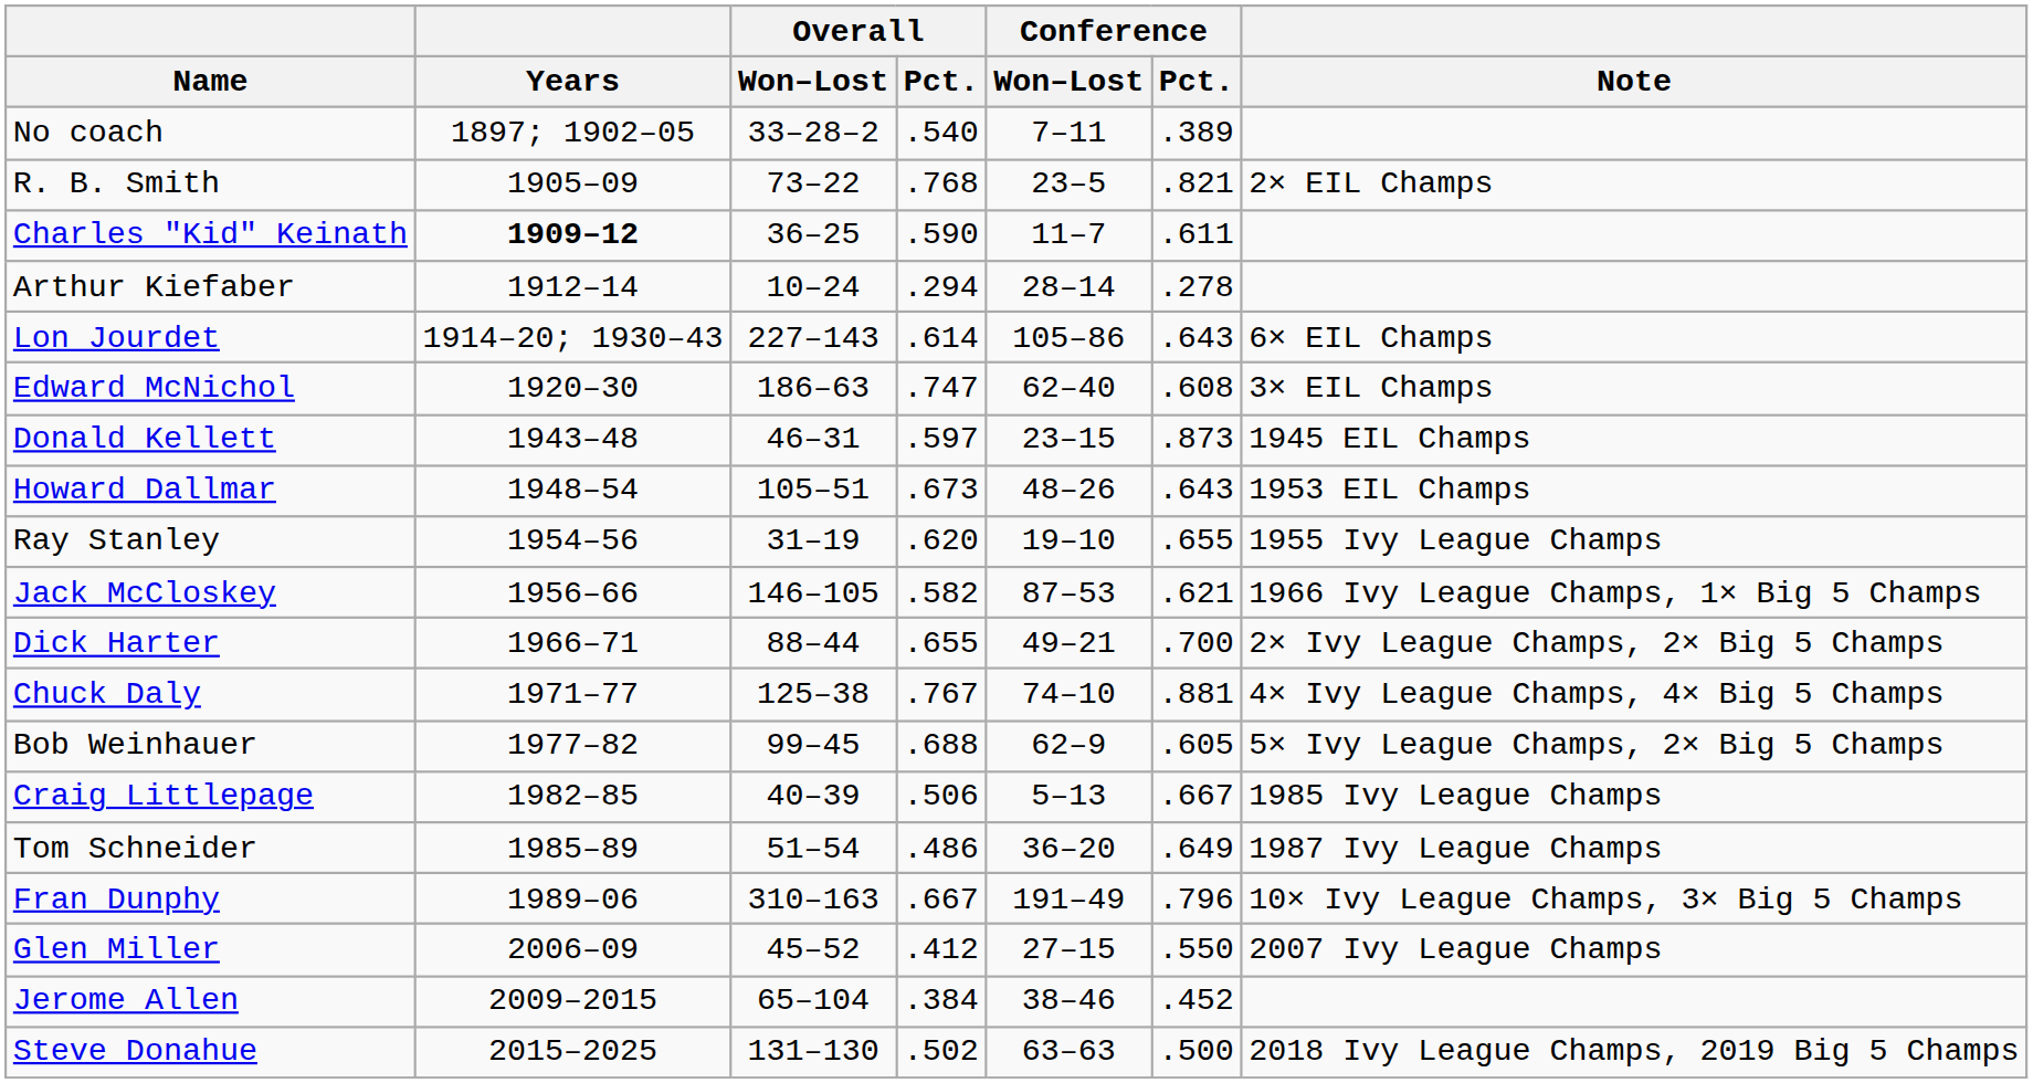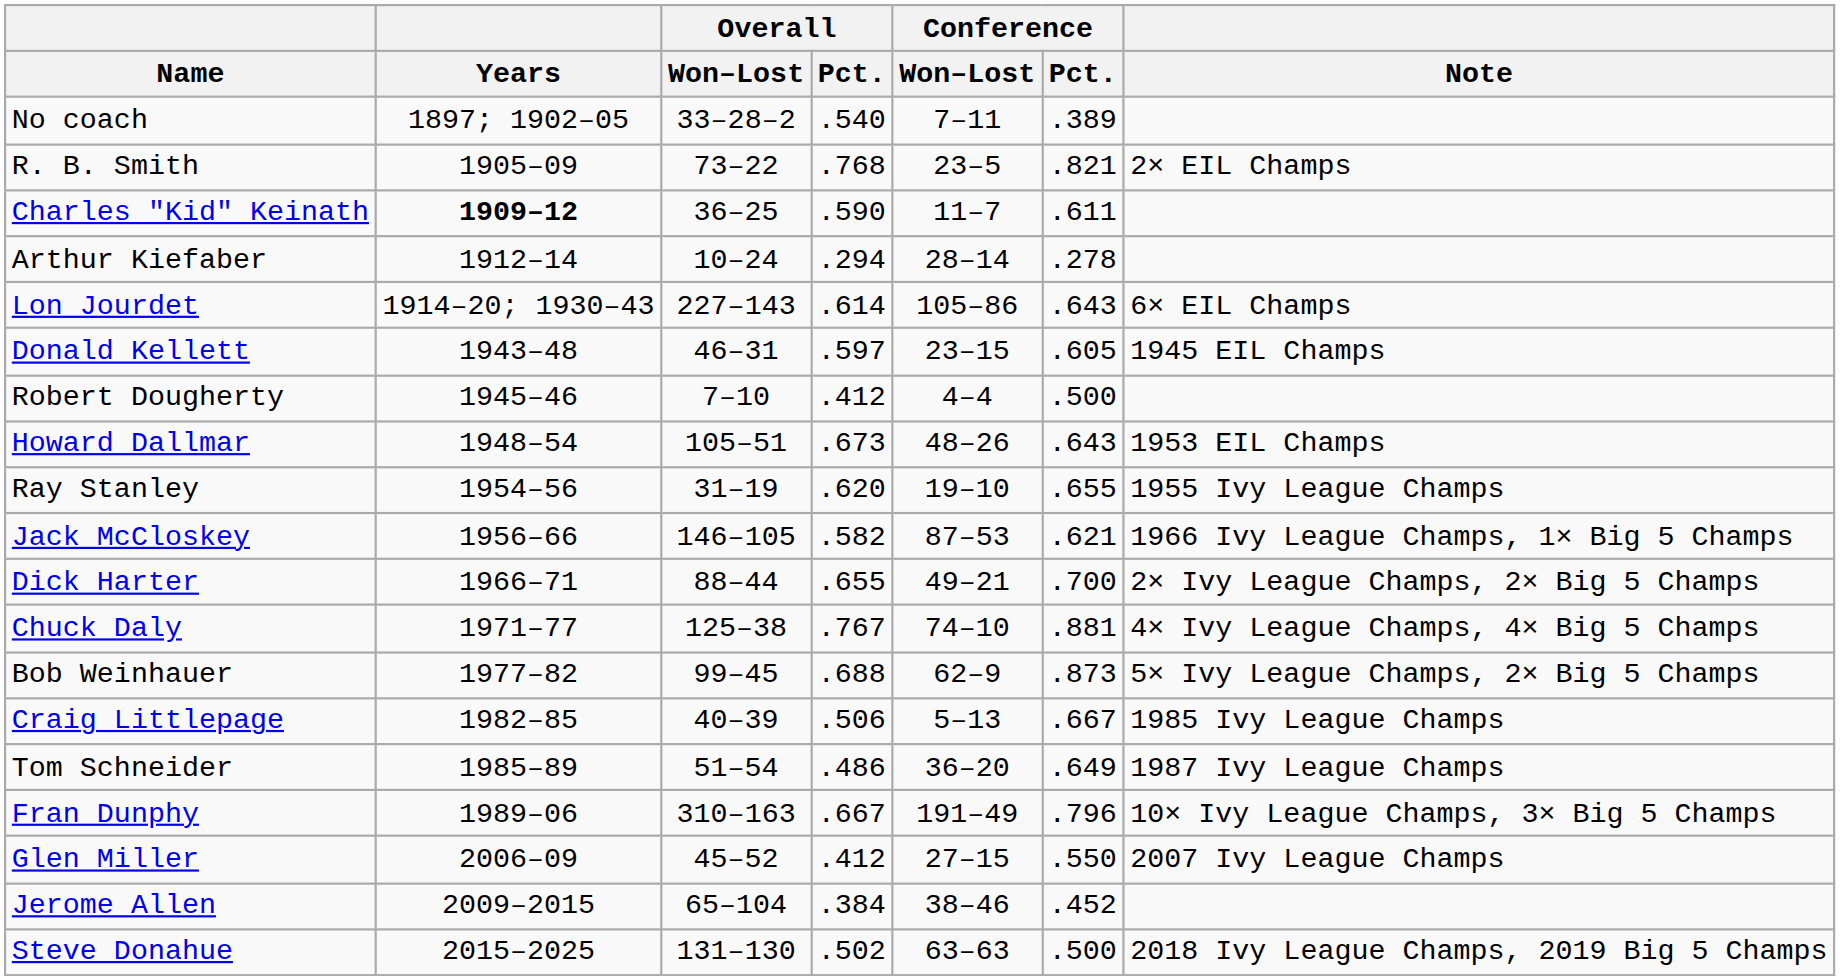 <table class="wikitable">
 <tr>
 <th></th>
 <th></th>
 <th colspan="2">Overall</th>
 <th colspan="2">Conference</th>
 <th></th>
 </tr>
 <tr>
 <th>Name</th>
 <th>Years</th>
 <th>Won–Lost</th>
 <th>Pct.</th>
 <th>Won–Lost</th>
 <th>Pct.</th>
 <th>Note</th>
 </tr>
 <tr>
 <td>No coach</td>
 <td style="text-align:center;">1897; 1902–05</td>
 <td style="text-align:center;">33–28–2</td>
 <td style="text-align:center;">.540</td>
 <td style="text-align:center;">7–11</td>
 <td style="text-align:center;">.389</td>
 <td></td>
 </tr>
 <tr>
 <td>R. B. Smith</td>
 <td style="text-align:center;">1905–09</td>
 <td style="text-align:center;">73–22</td>
 <td style="text-align:center;">.768</td>
 <td style="text-align:center;">23–5</td>
 <td style="text-align:center;">.821</td>
 <td>2× EIL Champs</td>
 </tr>
 <tr>
 <td><a href='#'>Charles "Kid" Keinath</a></td>
 <td style="text-align:center;"><strong>1909–12</strong></td>
 <td style="text-align:center;">36–25</td>
 <td style="text-align:center;">.590</td>
 <td style="text-align:center;">11–7</td>
 <td style="text-align:center;">.611</td>
 <td></td>
 </tr>
 <tr>
 <td>Arthur Kiefaber</td>
 <td style="text-align:center;">1912–14</td>
 <td style="text-align:center;">10–24</td>
 <td style="text-align:center;">.294</td>
 <td style="text-align:center;">28–14</td>
 <td style="text-align:center;">.278</td>
 <td></td>
 </tr>
 <tr>
 <td><a href='#'>Lon Jourdet</a></td>
 <td style="text-align:center;">1914–20; 1930–43</td>
 <td style="text-align:center;">227–143</td>
 <td style="text-align:center;">.614</td>
 <td style="text-align:center;">105–86</td>
 <td style="text-align:center;">.643</td>
 <td>6× EIL Champs</td>
 </tr>
 <tr>
-<td><a href='#'>Edward McNichol</a></td>
-<td style="text-align:center;">1920–30</td>
-<td style="text-align:center;">186–63</td>
-<td style="text-align:center;">.747</td>
-<td style="text-align:center;">62–40</td>
-<td style="text-align:center;">.608</td>
-<td>3× EIL Champs</td>
-</tr>
-<tr>
 <td><a href='#'>Donald Kellett</a></td>
 <td style="text-align:center;">1943–48</td>
 <td style="text-align:center;">46–31</td>
 <td style="text-align:center;">.597</td>
 <td style="text-align:center;">23–15</td>
-<td style="text-align:center;">.873</td>
+<td style="text-align:center;">.605</td>
 <td>1945 EIL Champs</td>
+</tr>
+<tr>
+<td>Robert Dougherty</td>
+<td style="text-align:center;">1945–46</td>
+<td style="text-align:center;">7–10</td>
+<td style="text-align:center;">.412</td>
+<td style="text-align:center;">4–4</td>
+<td style="text-align:center;">.500</td>
+<td></td>
 </tr>
 <tr>
 <td><a href='#'>Howard Dallmar</a></td>
 <td style="text-align:center;">1948–54</td>
 <td style="text-align:center;">105–51</td>
 <td style="text-align:center;">.673</td>
 <td style="text-align:center;">48–26</td>
 <td style="text-align:center;">.643</td>
 <td>1953 EIL Champs</td>
 </tr>
 <tr>
 <td>Ray Stanley</td>
 <td style="text-align:center;">1954–56</td>
 <td style="text-align:center;">31–19</td>
 <td style="text-align:center;">.620</td>
 <td style="text-align:center;">19–10</td>
 <td style="text-align:center;">.655</td>
 <td>1955 Ivy League Champs</td>
 </tr>
 <tr>
 <td><a href='#'>Jack McCloskey</a></td>
 <td style="text-align:center;">1956–66</td>
 <td style="text-align:center;">146–105</td>
 <td style="text-align:center;">.582</td>
 <td style="text-align:center;">87–53</td>
 <td style="text-align:center;">.621</td>
 <td>1966 Ivy League Champs, 1× Big 5 Champs</td>
 </tr>
 <tr>
 <td><a href='#'>Dick Harter</a></td>
 <td style="text-align:center;">1966–71</td>
 <td style="text-align:center;">88–44</td>
 <td style="text-align:center;">.655</td>
 <td style="text-align:center;">49–21</td>
 <td style="text-align:center;">.700</td>
 <td>2× Ivy League Champs, 2× Big 5 Champs</td>
 </tr>
 <tr>
 <td><a href='#'>Chuck Daly</a></td>
 <td style="text-align:center;">1971–77</td>
 <td style="text-align:center;">125–38</td>
 <td style="text-align:center;">.767</td>
 <td style="text-align:center;">74–10</td>
 <td style="text-align:center;">.881</td>
 <td>4× Ivy League Champs, 4× Big 5 Champs</td>
 </tr>
 <tr>
 <td>Bob Weinhauer</td>
 <td style="text-align:center;">1977–82</td>
 <td style="text-align:center;">99–45</td>
 <td style="text-align:center;">.688</td>
 <td style="text-align:center;">62–9</td>
-<td style="text-align:center;">.605</td>
+<td style="text-align:center;">.873</td>
 <td>5× Ivy League Champs, 2× Big 5 Champs</td>
 </tr>
 <tr>
 <td><a href='#'>Craig Littlepage</a></td>
 <td style="text-align:center;">1982–85</td>
 <td style="text-align:center;">40–39</td>
 <td style="text-align:center;">.506</td>
 <td style="text-align:center;">5–13</td>
 <td style="text-align:center;">.667</td>
 <td>1985 Ivy League Champs</td>
 </tr>
 <tr>
 <td>Tom Schneider</td>
 <td style="text-align:center;">1985–89</td>
 <td style="text-align:center;">51–54</td>
 <td style="text-align:center;">.486</td>
 <td style="text-align:center;">36–20</td>
 <td style="text-align:center;">.649</td>
 <td>1987 Ivy League Champs</td>
 </tr>
 <tr>
 <td><a href='#'>Fran Dunphy</a></td>
 <td style="text-align:center;">1989–06</td>
 <td style="text-align:center;">310–163</td>
 <td style="text-align:center;">.667</td>
 <td style="text-align:center;">191–49</td>
 <td style="text-align:center;">.796</td>
 <td>10× Ivy League Champs, 3× Big 5 Champs</td>
 </tr>
 <tr>
 <td><a href='#'>Glen Miller</a></td>
 <td style="text-align:center;">2006–09</td>
 <td style="text-align:center;">45–52 </td>
 <td style="text-align:center;">.412</td>
 <td style="text-align:center;">27–15 </td>
 <td style="text-align:center;">.550</td>
 <td>2007 Ivy League Champs</td>
 </tr>
 <tr>
 <td><a href='#'>Jerome Allen</a></td>
 <td style="text-align:center;">2009–2015</td>
 <td style="text-align:center;">65–104 </td>
 <td style="text-align:center;">.384</td>
 <td style="text-align:center;">38–46 </td>
 <td style="text-align:center;">.452</td>
 <td></td>
 </tr>
 <tr>
 <td><a href='#'>Steve Donahue</a></td>
 <td style="text-align:center;">2015–2025</td>
 <td style="text-align:center;">131–130</td>
 <td style="text-align:center;">.502</td>
 <td style="text-align:center;">63–63</td>
 <td style="text-align:center;">.500</td>
 <td>2018 Ivy League Champs, 2019 Big 5 Champs</td>
 </tr>
 </table>
